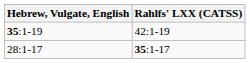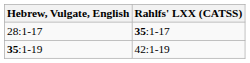 <table class=wikitable>
 <tr>
 <th>Hebrew, Vulgate, English</th>
 <th>Rahlfs' LXX (CATSS)</th>
 </tr>
 <tr>
+<td>28:1-17</td>
+<td><strong>35</strong>:1-17</td>
+</tr>
+<tr>
 <td><strong>35</strong>:1-19</td>
 <td>42:1-19</td>
 </tr>
-<tr>
-<td>28:1-17</td>
-<td><strong>35</strong>:1-17</td>
-</tr>
 </table>
